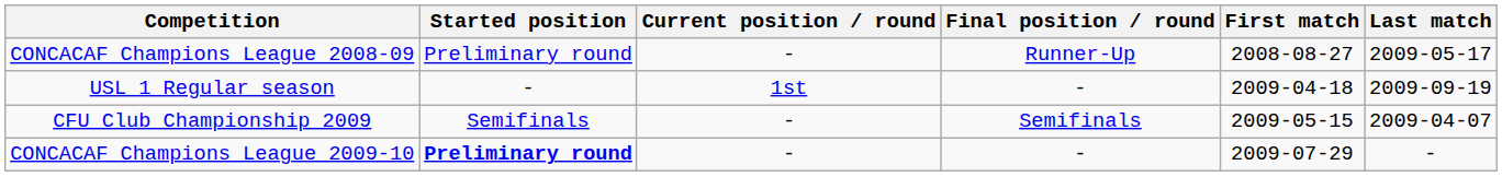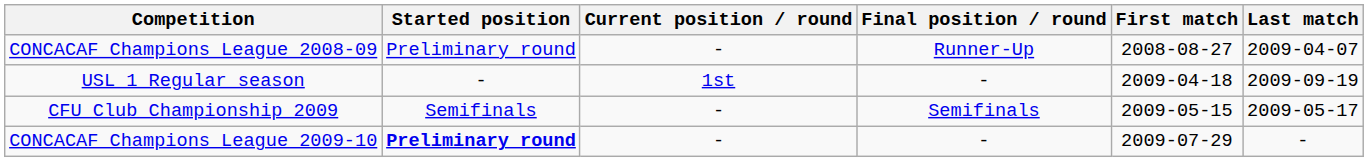 <table class="wikitable"  style="text-align: center;">
 <tr>
 <th>Competition</th>
 <th>Started position</th>
 <th>Current position / round</th>
 <th>Final position / round</th>
 <th>First match</th>
 <th>Last match</th>
 </tr>
 <tr>
 <td><a href='#'>CONCACAF Champions League 2008-09</a></td>
 <td><a href='#'>Preliminary round</a></td>
 <td>-</td>
 <td><a href='#'>Runner-Up</a></td>
 <td>2008-08-27</td>
-<td>2009-05-17</td>
+<td>2009-04-07</td>
 </tr>
 <tr>
 <td><a href='#'>USL 1 Regular season</a></td>
 <td>-</td>
 <td><a href='#'>1st</a></td>
 <td>-</td>
 <td>2009-04-18</td>
 <td>2009-09-19</td>
 </tr>
 <tr>
 <td><a href='#'>CFU Club Championship 2009</a></td>
 <td><a href='#'>Semifinals</a></td>
 <td>-</td>
 <td><a href='#'>Semifinals</a></td>
 <td>2009-05-15</td>
-<td>2009-04-07</td>
+<td>2009-05-17</td>
 </tr>
 <tr>
 <td><a href='#'>CONCACAF Champions League 2009-10</a></td>
 <td><strong><a href='#'>Preliminary round</a></strong></td>
 <td>-</td>
 <td>-</td>
 <td>2009-07-29</td>
 <td>-</td>
 </tr>
 </table>
